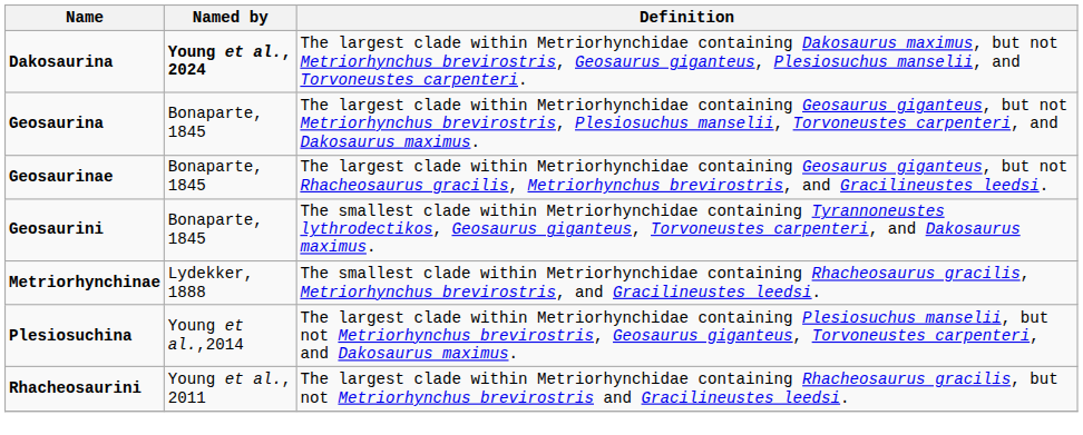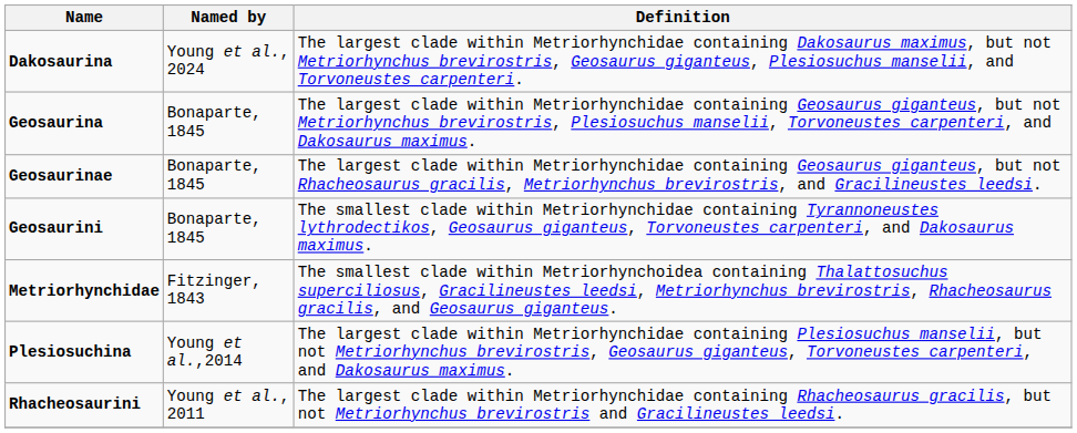 <table class="wikitable sortable" align="center" width="100%">
 <tr>
 <th>Name</th>
 <th>Named by</th>
 <th>Definition</th>
 </tr>
 <tr>
 <td><strong>Dakosaurina</strong></td>
-<td><strong>Young <em>et al.</em>, 2024</strong></td>
+<td>Young <em>et al.</em>, 2024</td>
 <td>The largest clade within Metriorhynchidae containing <em><a href='#'>Dakosaurus maximus</a></em>, but not <em><a href='#'>Metriorhynchus brevirostris</a></em>, <em><a href='#'>Geosaurus giganteus</a></em>, <em><a href='#'>Plesiosuchus manselii</a></em>, and <em><a href='#'>Torvoneustes carpenteri</a></em>.</td>
 </tr>
 <tr>
 <td><strong>Geosaurina</strong></td>
 <td>Bonaparte, 1845</td>
 <td>The largest clade within Metriorhynchidae containing <em><a href='#'>Geosaurus giganteus</a></em>, but not <em><a href='#'>Metriorhynchus brevirostris</a></em>, <em><a href='#'>Plesiosuchus manselii</a></em>, <em><a href='#'>Torvoneustes carpenteri</a></em>, and <em><a href='#'>Dakosaurus maximus</a></em>.</td>
 </tr>
 <tr>
 <td><strong>Geosaurinae</strong></td>
 <td>Bonaparte, 1845</td>
 <td>The largest clade within Metriorhynchidae containing <em><a href='#'>Geosaurus giganteus</a></em>, but not <em><a href='#'>Rhacheosaurus gracilis</a></em>, <em><a href='#'>Metriorhynchus brevirostris</a></em>, and <em><a href='#'>Gracilineustes leedsi</a></em>.</td>
 </tr>
 <tr>
 <td><strong>Geosaurini</strong></td>
 <td>Bonaparte, 1845</td>
 <td>The smallest clade within Metriorhynchidae containing <em><a href='#'>Tyrannoneustes lythrodectikos</a></em>, <em><a href='#'>Geosaurus giganteus</a></em>, <em><a href='#'>Torvoneustes carpenteri</a></em>, and <em><a href='#'>Dakosaurus maximus</a></em>.</td>
 </tr>
 <tr>
-<td><strong>Metriorhynchinae</strong></td>
-<td>Lydekker, 1888</td>
-<td>The smallest clade within Metriorhynchidae containing <em><a href='#'>Rhacheosaurus gracilis</a></em>, <em><a href='#'>Metriorhynchus brevirostris</a></em>, and <em><a href='#'>Gracilineustes leedsi</a></em>.</td>
+<td><strong>Metriorhynchidae</strong></td>
+<td>Fitzinger, 1843</td>
+<td>The smallest clade within Metriorhynchoidea containing <em><a href='#'>Thalattosuchus superciliosus</a></em>, <em><a href='#'>Gracilineustes leedsi</a></em>, <em><a href='#'>Metriorhynchus brevirostris</a></em>, <em><a href='#'>Rhacheosaurus gracilis</a></em>, and <em><a href='#'>Geosaurus giganteus</a></em>.</td>
 </tr>
 <tr>
 <td><strong>Plesiosuchina</strong></td>
 <td>Young <em>et al.</em>,2014</td>
 <td>The largest clade within Metriorhynchidae containing <em><a href='#'>Plesiosuchus manselii</a></em>, but not <em><a href='#'>Metriorhynchus brevirostris</a></em>, <em><a href='#'>Geosaurus giganteus</a></em>, <em><a href='#'>Torvoneustes carpenteri</a></em>, and <em><a href='#'>Dakosaurus maximus</a></em>.</td>
 </tr>
 <tr>
 <td><strong>Rhacheosaurini</strong></td>
 <td>Young <em>et al.</em>, 2011</td>
 <td>The largest clade within Metriorhynchidae containing <em><a href='#'>Rhacheosaurus gracilis</a></em>, but not <em><a href='#'>Metriorhynchus brevirostris</a></em> and <em><a href='#'>Gracilineustes leedsi</a></em>.</td>
 </tr>
 <tr>
 </tr>
 </table>
